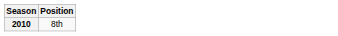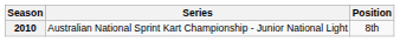 <table class="wikitable" style="font-size: 85%; text-align:center">
 <tr>
 <th>Season</th>
+<th>Series</th>
 <th>Position</th>
 </tr>
 <tr>
 <th>2010</th>
+<td align="left">Australian National Sprint Kart Championship - Junior National Light</td>
 <td>8th</td>
 </tr>
 </table>
